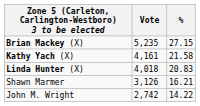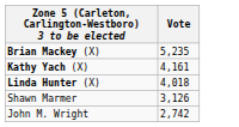 <table class="wikitable">
 <tr>
 <th bgcolor="#DDDDFF" width="200px">Zone 5 (Carleton, Carlington-Westboro) <br> <em>3 to be elected</em></th>
 <th bgcolor="#DDDDFF" width="50px">Vote</th>
-<th bgcolor="#DDDDFF" width="30px">%</th>
 </tr>
 <tr>
 <td><strong>Brian Mackey</strong> (X)</td>
 <td>5,235</td>
-<td>27.15</td>
 </tr>
 <tr>
 <td><strong>Kathy Yach</strong> (X)</td>
 <td>4,161</td>
-<td>21.58</td>
 </tr>
 <tr>
 <td><strong>Linda Hunter</strong> (X)</td>
 <td>4,018</td>
-<td>20.83</td>
 </tr>
 <tr>
 <td>Shawn Marmer</td>
 <td>3,126</td>
-<td>16.21</td>
 </tr>
 <tr>
 <td>John M. Wright</td>
 <td>2,742</td>
-<td>14.22</td>
 </tr>
 </table>
